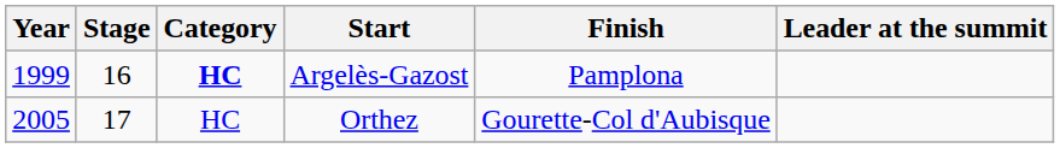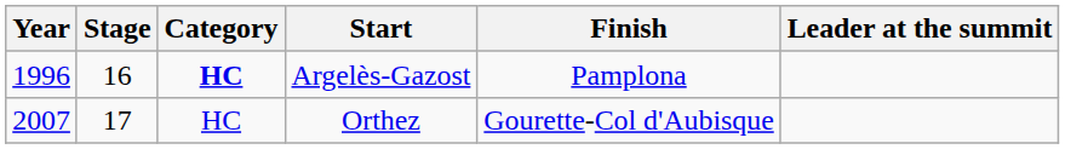 <table class="wikitable" style="text-align: center;">
 <tr>
 <th>Year</th>
 <th>Stage</th>
 <th>Category</th>
 <th>Start</th>
 <th>Finish</th>
 <th>Leader at the summit</th>
 </tr>
 <tr>
-<td><a href='#'>1999</a></td>
+<td><a href='#'>1996</a></td>
 <td>16</td>
 <td><strong><a href='#'>HC</a></strong></td>
 <td><a href='#'>Argelès-Gazost</a></td>
 <td><a href='#'>Pamplona</a></td>
 <td align=left></td>
 </tr>
 <tr>
-<td><a href='#'>2005</a></td>
+<td><a href='#'>2007</a></td>
 <td>17</td>
 <td><a href='#'>HC</a></td>
 <td><a href='#'>Orthez</a></td>
 <td><a href='#'>Gourette</a>-<a href='#'>Col d'Aubisque</a></td>
 <td align=left></td>
 </tr>
 </table>
